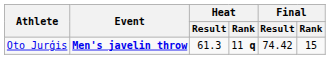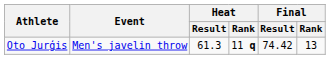 <table class="wikitable" style="font-size:90%">
 <tr>
 <th rowspan="2">Athlete</th>
 <th rowspan="2">Event</th>
 <th colspan="2">Heat</th>
 <th colspan="2">Final</th>
 </tr>
 <tr style="font-size:95%">
 <th>Result</th>
 <th>Rank</th>
 <th>Result</th>
 <th>Rank</th>
 </tr>
 <tr align=center>
 <td align=left><a href='#'>Oto Jurģis</a></td>
-<td align=left><strong><a href='#'>Men's javelin throw</a></strong></td>
+<td align=left><a href='#'>Men's javelin throw</a></td>
 <td>61.3</td>
 <td>11 <strong>q</strong></td>
 <td>74.42</td>
-<td>15</td>
+<td>13</td>
 </tr>
 </table>
